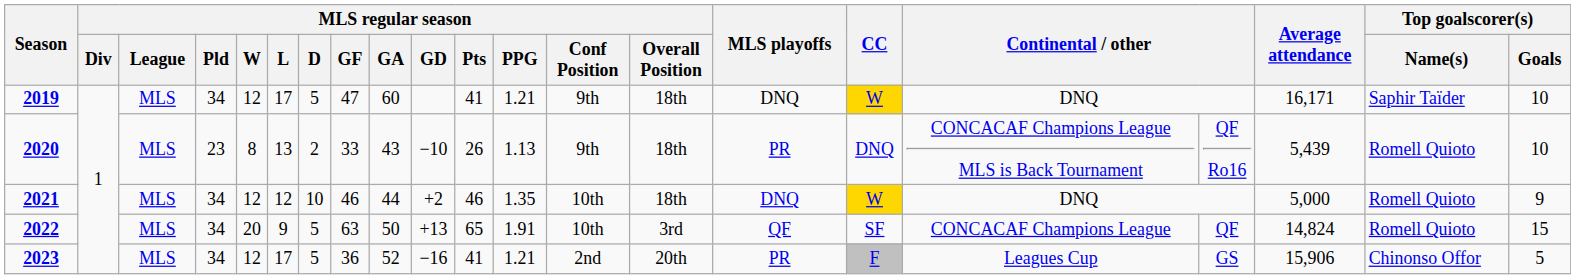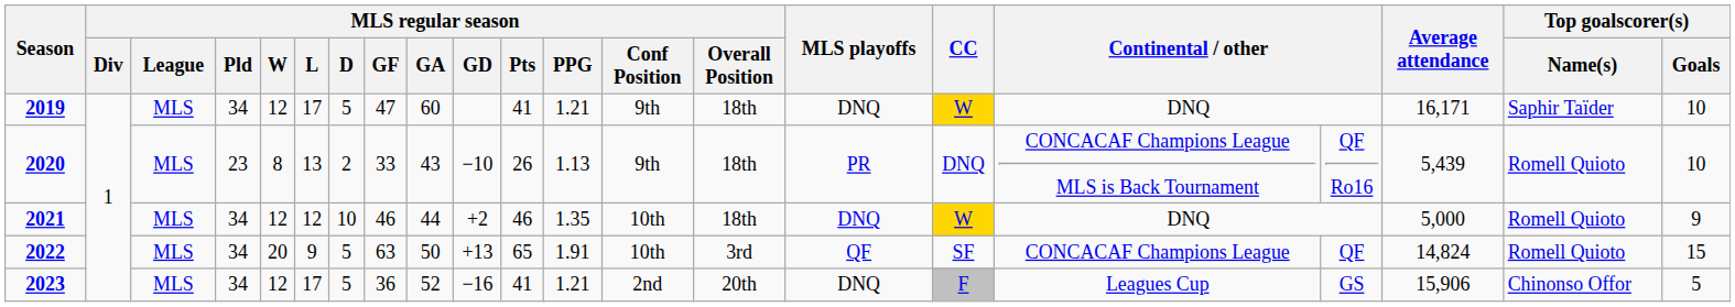 <table class="wikitable" width=100% style="font-size:90%; text-align:center;">
 <tr>
 <th rowspan=2>Season</th>
 <th colspan=13>MLS regular season</th>
 <th rowspan=2>MLS playoffs</th>
 <th rowspan=2><a href='#'>CC</a></th>
 <th rowspan=2 colspan=2><a href='#'>Continental</a> / other</th>
 <th rowspan=2><a href='#'>Average <br> attendance</a></th>
 <th colspan=2>Top goalscorer(s)</th>
 </tr>
 <tr>
 <th>Div</th>
 <th>League</th>
 <th>Pld</th>
 <th>W</th>
 <th>L</th>
 <th>D</th>
 <th>GF</th>
 <th>GA</th>
 <th>GD</th>
 <th>Pts</th>
 <th>PPG</th>
 <th>Conf<br>Position</th>
 <th>Overall<br>Position</th>
 <th>Name(s)</th>
 <th>Goals</th>
 </tr>
 <tr>
 <td><strong><a href='#'>2019</a></strong></td>
 <td rowspan="5">1</td>
 <td><a href='#'>MLS</a></td>
 <td>34</td>
 <td>12</td>
 <td>17</td>
 <td>5</td>
 <td>47</td>
 <td>60</td>
 <td></td>
 <td>41</td>
 <td>1.21</td>
 <td>9th</td>
 <td>18th</td>
 <td>DNQ</td>
 <td bgcolor="gold"><a href='#'>W</a></td>
 <td colspan="2">DNQ</td>
 <td>16,171</td>
 <td align="left"> <a href='#'>Saphir Taïder</a></td>
 <td>10</td>
 </tr>
 <tr>
 <td><strong><a href='#'>2020</a></strong></td>
 <td><a href='#'>MLS</a></td>
 <td>23</td>
 <td>8</td>
 <td>13</td>
 <td>2</td>
 <td>33</td>
 <td>43</td>
 <td>−10</td>
 <td>26</td>
 <td>1.13</td>
 <td>9th</td>
 <td>18th</td>
 <td><a href='#'>PR</a></td>
 <td><a href='#'>DNQ</a></td>
 <td><a href='#'>CONCACAF Champions League</a><hr><a href='#'>MLS is Back Tournament</a></td>
 <td><a href='#'>QF</a><hr><a href='#'>Ro16</a></td>
 <td>5,439</td>
 <td align="left"> <a href='#'>Romell Quioto</a></td>
 <td>10</td>
 </tr>
 <tr>
 <td><strong><a href='#'>2021</a></strong></td>
 <td><a href='#'>MLS</a></td>
 <td>34</td>
 <td>12</td>
 <td>12</td>
 <td>10</td>
 <td>46</td>
 <td>44</td>
 <td>+2</td>
 <td>46</td>
 <td>1.35</td>
 <td>10th</td>
 <td>18th</td>
 <td><a href='#'>DNQ</a></td>
 <td bgcolor=gold><a href='#'>W</a></td>
 <td colspan="2">DNQ</td>
 <td>5,000</td>
 <td align="left"> <a href='#'>Romell Quioto</a></td>
 <td>9</td>
 </tr>
 <tr>
 <td><strong><a href='#'>2022</a></strong></td>
 <td><a href='#'>MLS</a></td>
 <td>34</td>
 <td>20</td>
 <td>9</td>
 <td>5</td>
 <td>63</td>
 <td>50</td>
 <td>+13</td>
 <td>65</td>
 <td>1.91</td>
 <td>10th</td>
 <td>3rd</td>
 <td><a href='#'>QF</a></td>
 <td><a href='#'>SF</a></td>
 <td><a href='#'>CONCACAF Champions League</a></td>
 <td><a href='#'>QF</a></td>
 <td>14,824</td>
 <td align="left"> <a href='#'>Romell Quioto</a></td>
 <td>15</td>
 </tr>
 <tr>
 <td><strong><a href='#'>2023</a></strong></td>
 <td><a href='#'>MLS</a></td>
 <td>34</td>
 <td>12</td>
 <td>17</td>
 <td>5</td>
 <td>36</td>
 <td>52</td>
 <td>−16</td>
 <td>41</td>
 <td>1.21</td>
 <td>2nd</td>
 <td>20th</td>
-<td><a href='#'>PR</a></td>
+<td>DNQ</td>
 <td bgcolor= silver><a href='#'>F</a></td>
 <td><a href='#'>Leagues Cup</a></td>
 <td><a href='#'>GS</a></td>
 <td>15,906</td>
 <td align="left"> <a href='#'>Chinonso Offor</a></td>
 <td>5</td>
 </tr>
 </table>
